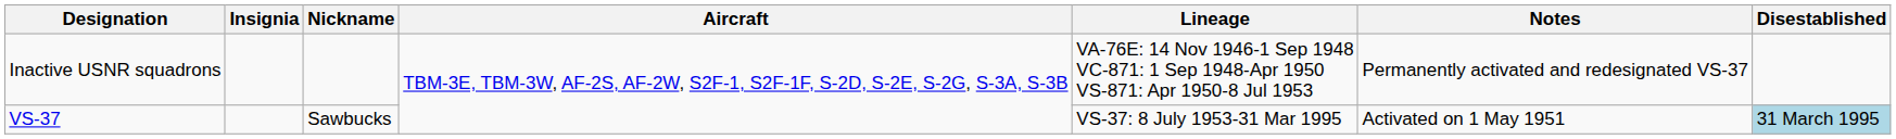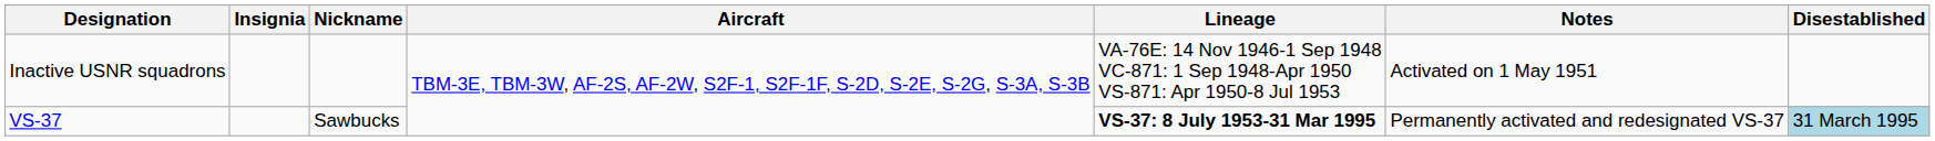 <table class="wikitable">
 <tr>
 <th>Designation</th>
 <th>Insignia</th>
 <th>Nickname</th>
 <th>Aircraft</th>
 <th>Lineage</th>
 <th>Notes</th>
 <th>Disestablished</th>
 </tr>
 <tr>
 <td>Inactive USNR squadrons</td>
 <td></td>
 <td></td>
 <td Rowspan="2"><a href='#'>TBM-3E, TBM-3W</a>, <a href='#'>AF-2S, AF-2W</a>, <a href='#'>S2F-1, S2F-1F, S-2D, S-2E, S-2G</a>, <a href='#'>S-3A, S-3B</a></td>
 <td style="white-space: nowrap;">VA-76E: 14 Nov 1946-1 Sep 1948<br>VC-871: 1 Sep 1948-Apr 1950<br>VS-871: Apr 1950-8 Jul 1953</td>
-<td>Permanently activated and redesignated VS-37</td>
+<td>Activated on 1 May 1951</td>
 </tr>
 <tr>
 <td><a href='#'>VS-37</a></td>
 <td></td>
 <td>Sawbucks</td>
-<td style="white-space: nowrap;">VS-37: 8 July 1953-31 Mar 1995</td>
-<td>Activated on 1 May 1951</td>
+<td style="white-space: nowrap;"><strong>VS-37: 8 July 1953-31 Mar 1995</strong></td>
+<td>Permanently activated and redesignated VS-37</td>
 <td style="background: lightblue;">31 March 1995</td>
 </tr>
 </table>
